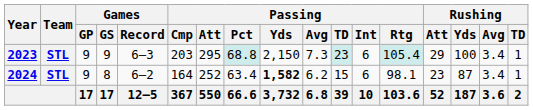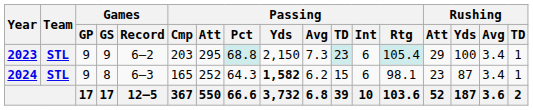 <table class="wikitable" style="text-align:center;">
 <tr>
 <th rowspan="2">Year</th>
 <th rowspan="2">Team</th>
 <th colspan="3">Games</th>
 <th colspan="8">Passing</th>
 <th colspan="4">Rushing</th>
 </tr>
 <tr>
 <th>GP</th>
 <th>GS</th>
 <th>Record</th>
 <th>Cmp</th>
 <th>Att</th>
 <th>Pct</th>
 <th>Yds</th>
 <th>Avg</th>
 <th>TD</th>
 <th>Int</th>
 <th>Rtg</th>
 <th>Att</th>
 <th>Yds</th>
 <th>Avg</th>
 <th>TD</th>
 </tr>
 <tr>
 <th><a href='#'>2023</a></th>
 <th><a href='#'>STL</a></th>
 <td>9</td>
 <td>9</td>
-<td>6–3</td>
+<td>6–2</td>
 <td>203</td>
 <td>295</td>
 <td style="background:#cfecec;">68.8</td>
 <td>2,150</td>
 <td>7.3</td>
 <td style="background:#cfecec;">23</td>
 <td>6</td>
 <td style="background:#cfecec;">105.4</td>
 <td>29</td>
 <td>100</td>
 <td>3.4</td>
 <td>1</td>
 </tr>
 <tr>
 <th><a href='#'>2024</a></th>
 <th><a href='#'>STL</a></th>
 <td>9</td>
 <td>8</td>
-<td>6–2</td>
-<td>164</td>
+<td>6–3</td>
+<td>165</td>
 <td>252</td>
-<td>63.4</td>
+<td>64.3</td>
 <td><strong>1,582</strong></td>
 <td>6.2</td>
 <td>15</td>
 <td>6</td>
 <td>98.1</td>
 <td>23</td>
 <td>87</td>
 <td>3.4</td>
 <td>1</td>
 </tr>
 <tr>
 <th colspan="2"></th>
 <th>17</th>
 <th>17</th>
 <th>12–5</th>
 <th>367</th>
 <th>550</th>
 <th>66.6</th>
 <th>3,732</th>
 <th>6.8</th>
 <th>39</th>
 <th>10</th>
 <th>103.6</th>
 <th>52</th>
 <th>187</th>
 <th>3.6</th>
 <th>2</th>
 </tr>
 </table>
